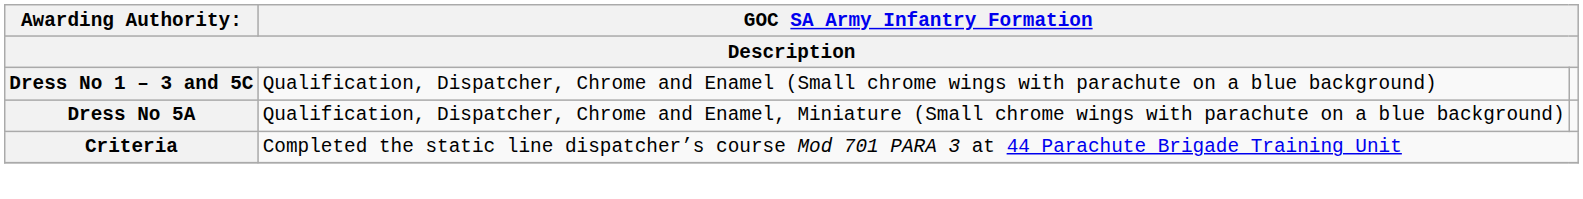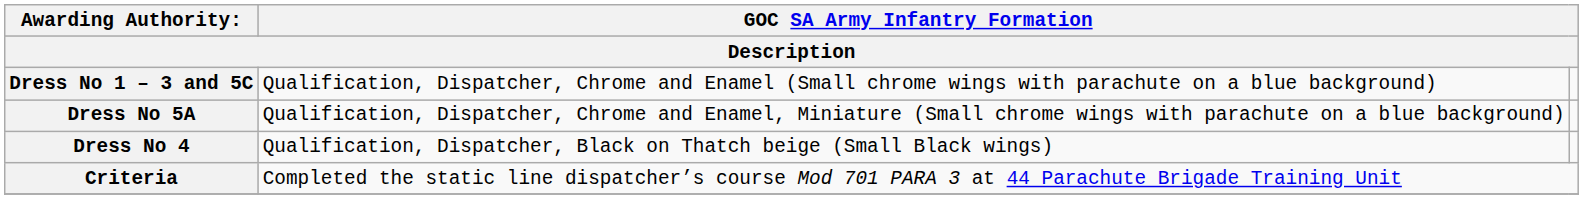 <table class=wikitable style="text-align: left;">
 <tr>
 <th><strong>Awarding Authority</strong>:</th>
 <th colspan="2">GOC <a href='#'>SA Army Infantry Formation</a></th>
 </tr>
 <tr>
 <th colspan="3">Description</th>
 </tr>
 <tr>
 <th>Dress No 1 – 3 and 5C</th>
 <td>Qualification, Dispatcher, Chrome and Enamel (Small chrome wings with parachute on a blue background)</td>
 <td></td>
 </tr>
 <tr>
 <th>Dress No 5A</th>
 <td>Qualification, Dispatcher, Chrome and Enamel, Miniature (Small chrome wings with parachute on a blue background)</td>
 <td></td>
 </tr>
 <tr>
+<th>Dress No 4</th>
+<td>Qualification, Dispatcher, Black on Thatch beige (Small Black wings)</td>
+<td></td>
+</tr>
+<tr>
 <th>Criteria</th>
 <td colspan="2">Completed the static line dispatcher’s course <em>Mod 701 PARA 3</em> at <a href='#'>44 Parachute Brigade Training Unit</a></td>
 </tr>
 <tr>
 </tr>
 </table>
